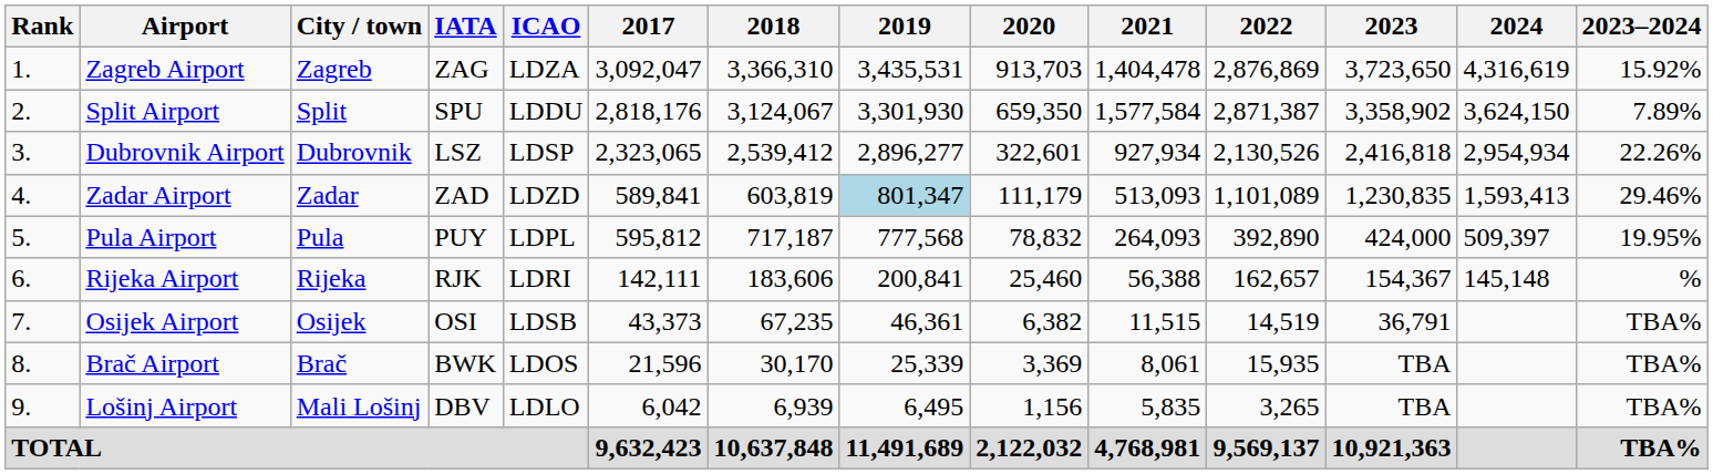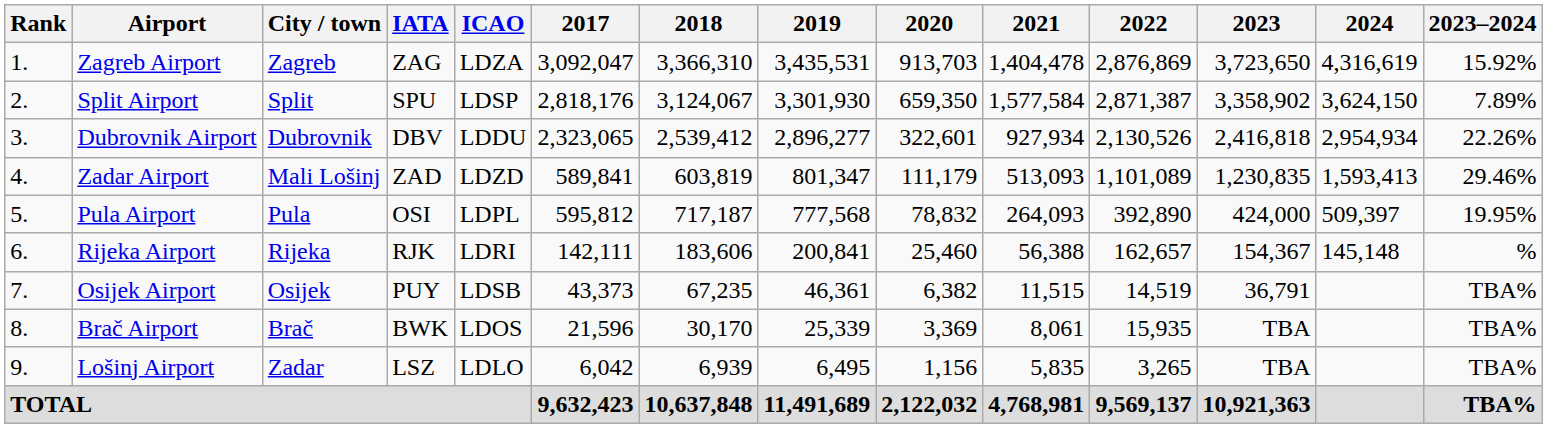 <table class="wikitable sortable">
 <tr>
 <th>Rank</th>
 <th>Airport</th>
 <th>City / town</th>
 <th><a href='#'>IATA</a></th>
 <th><a href='#'>ICAO</a></th>
 <th>2017</th>
 <th>2018</th>
 <th>2019</th>
 <th>2020</th>
 <th>2021</th>
 <th>2022</th>
 <th>2023</th>
 <th>2024</th>
 <th>2023–2024</th>
 </tr>
 <tr>
 <td>1.</td>
 <td><a href='#'>Zagreb Airport</a></td>
 <td><a href='#'>Zagreb</a></td>
 <td>ZAG</td>
 <td>LDZA</td>
 <td align="right">3,092,047</td>
 <td align="right">3,366,310</td>
 <td align="right">3,435,531</td>
 <td align="right">913,703</td>
 <td align="right">1,404,478</td>
 <td align="right">2,876,869</td>
 <td align="right">3,723,650</td>
 <td>4,316,619</td>
 <td align="right">15.92%</td>
 </tr>
 <tr>
 <td>2.</td>
 <td><a href='#'>Split Airport</a></td>
 <td><a href='#'>Split</a></td>
 <td>SPU</td>
-<td>LDDU</td>
+<td>LDSP</td>
 <td align="right">2,818,176</td>
 <td align="right">3,124,067</td>
 <td align="right">3,301,930</td>
 <td align="right">659,350</td>
 <td align="right">1,577,584</td>
 <td align="right">2,871,387</td>
 <td align="right">3,358,902</td>
 <td>3,624,150</td>
 <td align="right">7.89%</td>
 </tr>
 <tr>
 <td>3.</td>
 <td><a href='#'>Dubrovnik Airport</a></td>
 <td><a href='#'>Dubrovnik</a></td>
-<td>LSZ</td>
-<td>LDSP</td>
+<td>DBV</td>
+<td>LDDU</td>
 <td align="right">2,323,065</td>
 <td align="right">2,539,412</td>
 <td align="right">2,896,277</td>
 <td align="right">322,601</td>
 <td align="right">927,934</td>
 <td align="right">2,130,526</td>
 <td align="right">2,416,818</td>
 <td>2,954,934</td>
 <td align="right">22.26%</td>
 </tr>
 <tr>
 <td>4.</td>
 <td><a href='#'>Zadar Airport</a></td>
-<td><a href='#'>Zadar</a></td>
+<td><a href='#'>Mali Lošinj</a></td>
 <td>ZAD</td>
 <td>LDZD</td>
 <td align="right">589,841</td>
 <td align="right">603,819</td>
-<td align="right" style="background: lightblue;">801,347</td>
+<td align="right">801,347</td>
 <td align="right">111,179</td>
 <td align="right">513,093</td>
 <td align="right">1,101,089</td>
 <td align="right">1,230,835</td>
 <td>1,593,413</td>
 <td align="right">29.46%</td>
 </tr>
 <tr>
 <td>5.</td>
 <td><a href='#'>Pula Airport</a></td>
 <td><a href='#'>Pula</a></td>
-<td>PUY</td>
+<td>OSI</td>
 <td>LDPL</td>
 <td align="right">595,812</td>
 <td align="right">717,187</td>
 <td align="right">777,568</td>
 <td align="right">78,832</td>
 <td align="right">264,093</td>
 <td align="right">392,890</td>
 <td align="right">424,000</td>
 <td>509,397</td>
 <td align="right">19.95%</td>
 </tr>
 <tr>
 <td>6.</td>
 <td><a href='#'>Rijeka Airport</a></td>
 <td><a href='#'>Rijeka</a></td>
 <td>RJK</td>
 <td>LDRI</td>
 <td align="right">142,111</td>
 <td align="right">183,606</td>
 <td align="right">200,841</td>
 <td align="right">25,460</td>
 <td align="right">56,388</td>
 <td align="right">162,657</td>
 <td align="right">154,367</td>
 <td>145,148</td>
 <td align="right">%</td>
 </tr>
 <tr>
 <td>7.</td>
 <td><a href='#'>Osijek Airport</a></td>
 <td><a href='#'>Osijek</a></td>
-<td>OSI</td>
+<td>PUY</td>
 <td>LDSB</td>
 <td align="right">43,373</td>
 <td align="right">67,235</td>
 <td align="right">46,361</td>
 <td align="right">6,382</td>
 <td align="right">11,515</td>
 <td align="right">14,519</td>
 <td align="right">36,791</td>
 <td></td>
 <td align="right">TBA%</td>
 </tr>
 <tr>
 <td>8.</td>
 <td><a href='#'>Brač Airport</a></td>
 <td><a href='#'>Brač</a></td>
 <td>BWK</td>
 <td>LDOS</td>
 <td align="right">21,596</td>
 <td align="right">30,170</td>
 <td align="right">25,339</td>
 <td align="right">3,369</td>
 <td align="right">8,061</td>
 <td align="right">15,935</td>
 <td align="right">TBA</td>
 <td></td>
 <td align="right">TBA%</td>
 </tr>
 <tr>
 <td>9.</td>
 <td><a href='#'>Lošinj Airport</a></td>
-<td><a href='#'>Mali Lošinj</a></td>
-<td>DBV</td>
+<td><a href='#'>Zadar</a></td>
+<td>LSZ</td>
 <td>LDLO</td>
 <td align="right">6,042</td>
 <td align="right">6,939</td>
 <td align="right">6,495</td>
 <td align="right">1,156</td>
 <td align="right">5,835</td>
 <td align="right">3,265</td>
 <td align="right">TBA</td>
 <td></td>
 <td align="right">TBA%</td>
 </tr>
 <tr class="sortbottom" style="background-color: #DDDDDD;">
 <td colspan="5"><strong>TOTAL</strong></td>
 <td align="right"><strong>9,632,423</strong></td>
 <td align="right"><strong>10,637,848</strong></td>
 <td align="right"><strong>11,491,689</strong></td>
 <td align="right"><strong>2,122,032</strong></td>
 <td align="right"><strong>4,768,981</strong></td>
 <td align="right"><strong>9,569,137</strong></td>
 <td align="right"><strong>10,921,363</strong></td>
 <td></td>
 <td align="right"><strong>TBA%</strong></td>
 </tr>
 </table>
